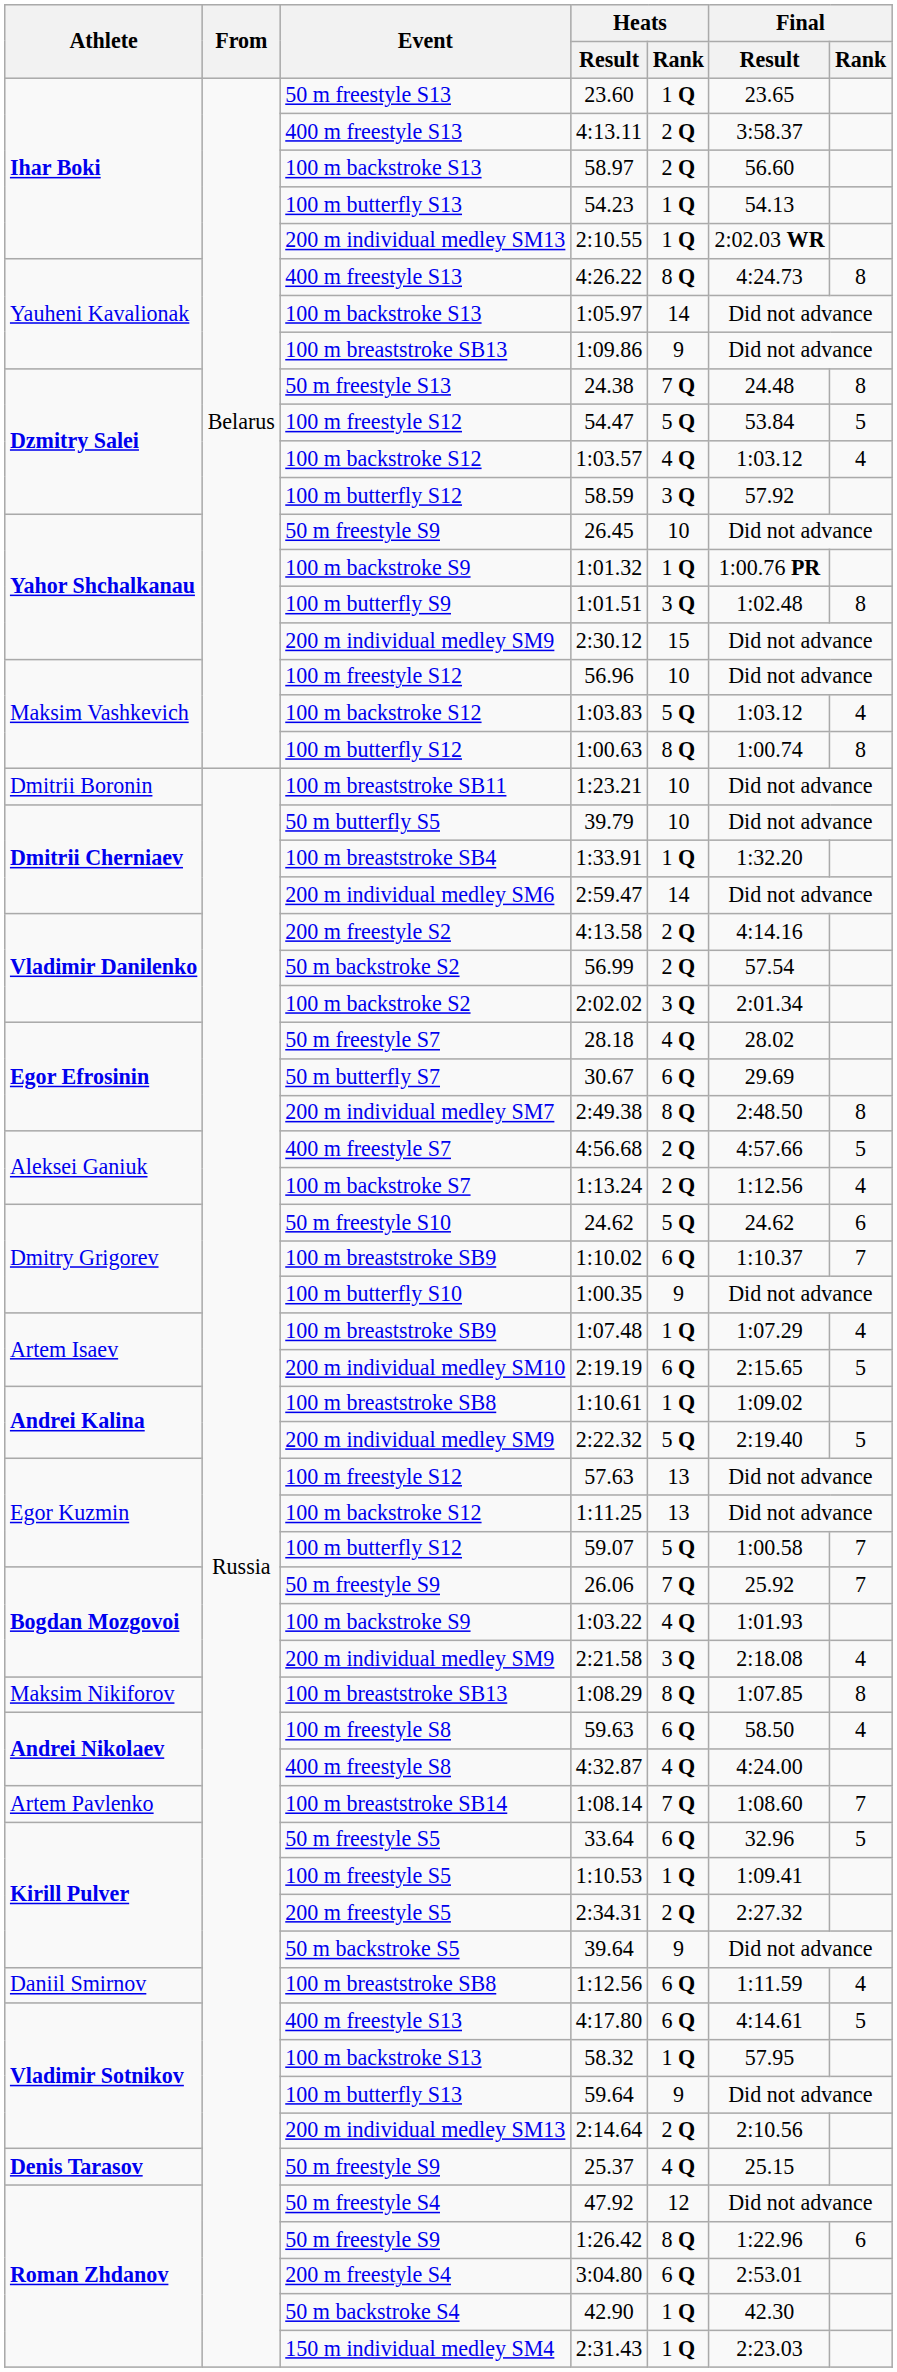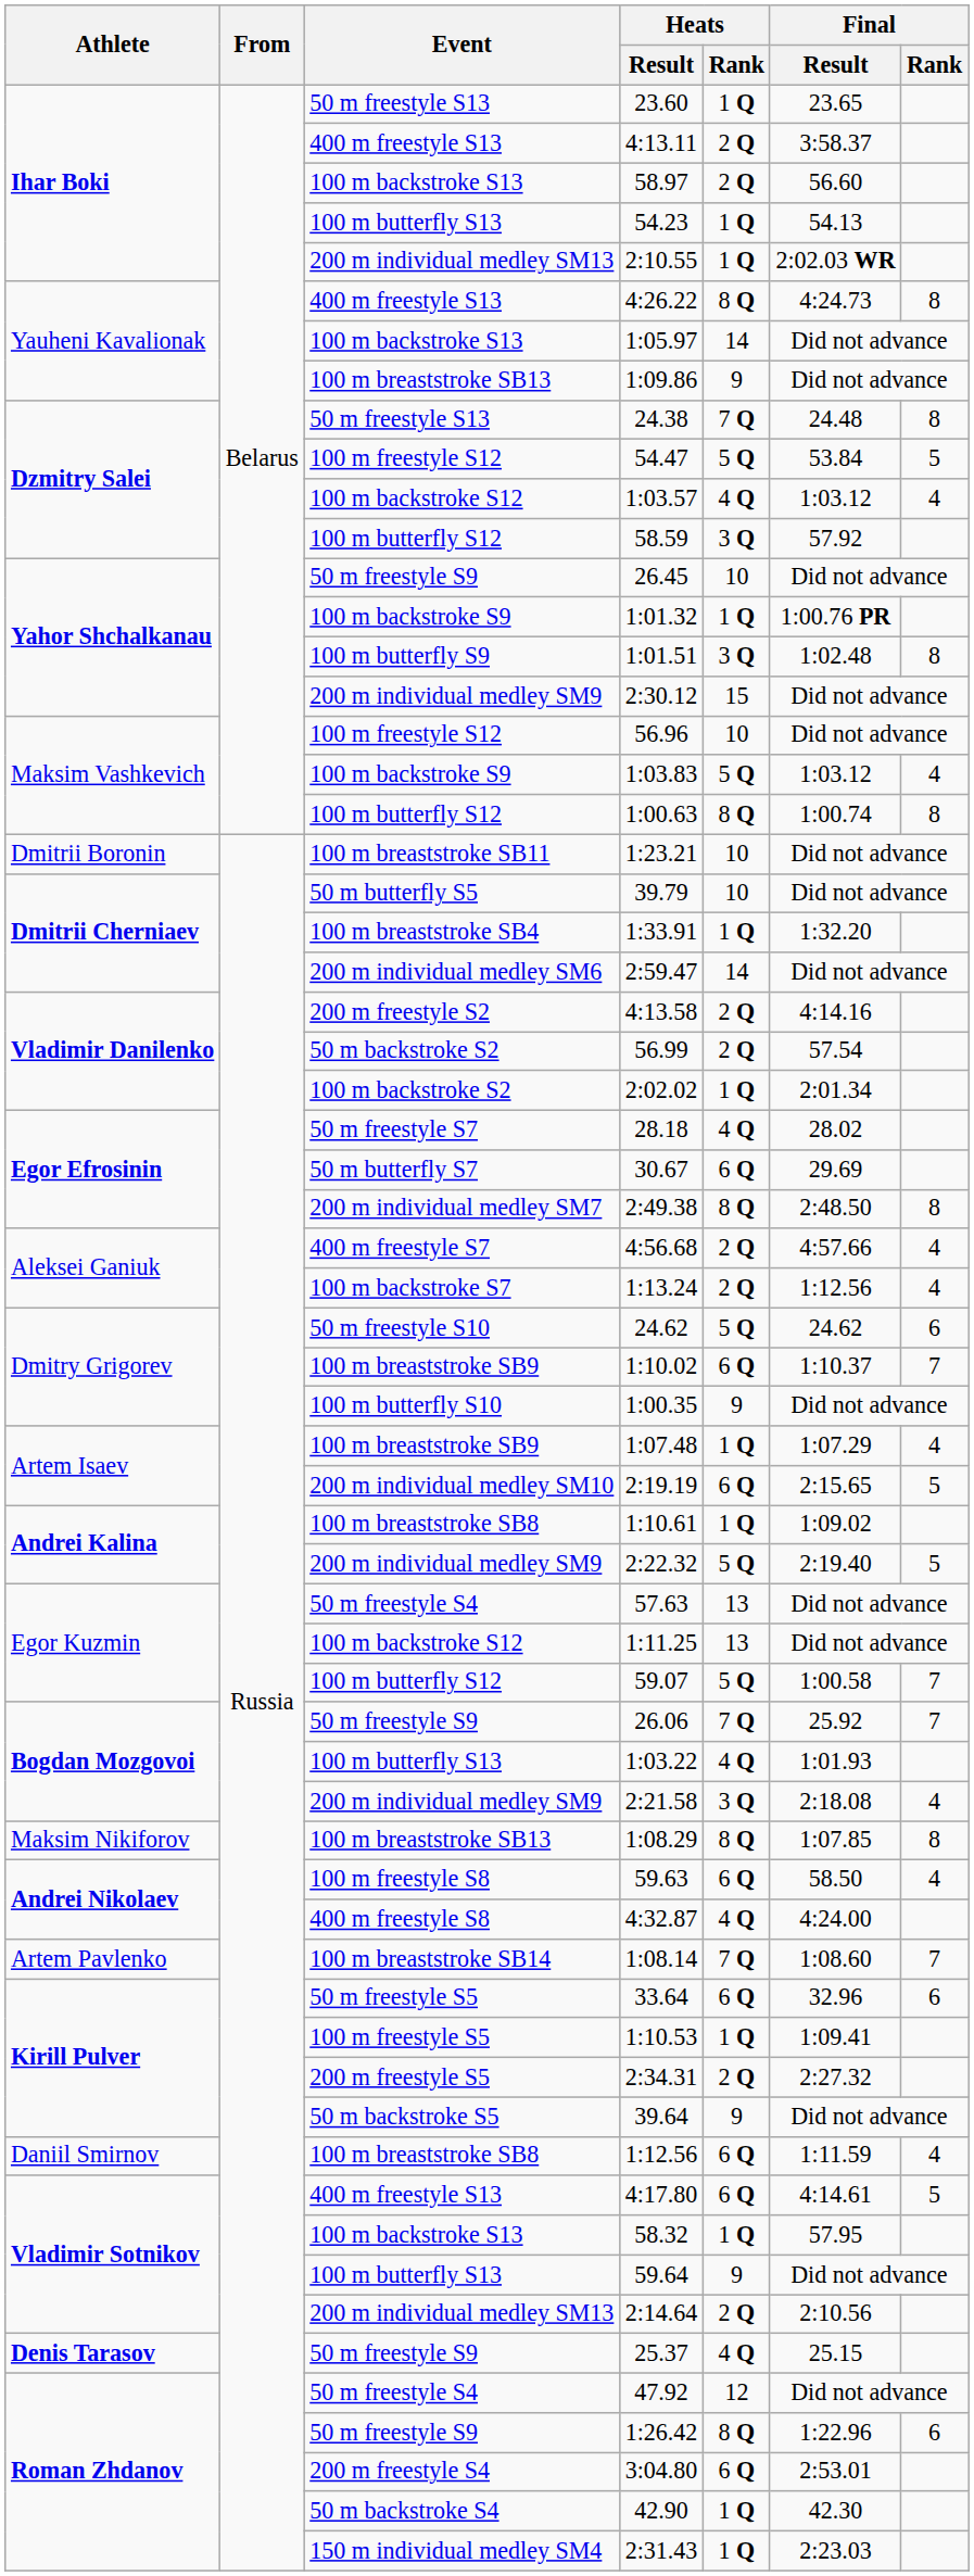 <table class="wikitable" style="font-size:90%; text-align:center">
 <tr>
 <th rowspan=2>Athlete</th>
 <th rowspan=2>From</th>
 <th rowspan=2>Event</th>
 <th colspan=2>Heats</th>
 <th colspan=2>Final</th>
 </tr>
 <tr>
 <th>Result</th>
 <th>Rank</th>
 <th>Result</th>
 <th>Rank</th>
 </tr>
 <tr>
 <td rowspan=5 align=left><strong><a href='#'>Ihar Boki</a></strong></td>
 <td rowspan=19>Belarus</td>
 <td align=left><a href='#'>50 m freestyle S13</a></td>
 <td>23.60</td>
 <td>1 <strong>Q</strong></td>
 <td>23.65</td>
 <td></td>
 </tr>
 <tr>
 <td align=left><a href='#'>400 m freestyle S13</a></td>
 <td>4:13.11</td>
 <td>2 <strong>Q</strong></td>
 <td>3:58.37</td>
 <td></td>
 </tr>
 <tr>
 <td align=left><a href='#'>100 m backstroke S13</a></td>
 <td>58.97</td>
 <td>2 <strong>Q</strong></td>
 <td>56.60</td>
 <td></td>
 </tr>
 <tr>
 <td align=left><a href='#'>100 m butterfly S13</a></td>
 <td>54.23</td>
 <td>1 <strong>Q</strong></td>
 <td>54.13</td>
 <td></td>
 </tr>
 <tr>
 <td align=left><a href='#'>200 m individual medley SM13</a></td>
 <td>2:10.55</td>
 <td>1 <strong>Q</strong></td>
 <td>2:02.03 <strong>WR</strong></td>
 <td></td>
 </tr>
 <tr>
 <td rowspan=3 align=left><a href='#'>Yauheni Kavalionak</a></td>
 <td align=left><a href='#'>400 m freestyle S13</a></td>
 <td>4:26.22</td>
 <td>8 <strong>Q</strong></td>
 <td>4:24.73</td>
 <td>8</td>
 </tr>
 <tr>
 <td align=left><a href='#'>100 m backstroke S13</a></td>
 <td>1:05.97</td>
 <td>14</td>
 <td colspan=2>Did not advance</td>
 </tr>
 <tr>
 <td align=left><a href='#'>100 m breaststroke SB13</a></td>
 <td>1:09.86</td>
 <td>9</td>
 <td colspan=2>Did not advance</td>
 </tr>
 <tr>
 <td rowspan=4 align=left><strong><a href='#'>Dzmitry Salei</a></strong></td>
 <td align=left><a href='#'>50 m freestyle S13</a></td>
 <td>24.38</td>
 <td>7 <strong>Q</strong></td>
 <td>24.48</td>
 <td>8</td>
 </tr>
 <tr>
 <td align=left><a href='#'>100 m freestyle S12</a></td>
 <td>54.47</td>
 <td>5 <strong>Q</strong></td>
 <td>53.84</td>
 <td>5</td>
 </tr>
 <tr>
 <td align=left><a href='#'>100 m backstroke S12</a></td>
 <td>1:03.57</td>
 <td>4 <strong>Q</strong></td>
 <td>1:03.12</td>
 <td>4</td>
 </tr>
 <tr>
 <td align=left><a href='#'>100 m butterfly S12</a></td>
 <td>58.59</td>
 <td>3 <strong>Q</strong></td>
 <td>57.92</td>
 <td></td>
 </tr>
 <tr>
 <td rowspan=4 align=left><strong><a href='#'>Yahor Shchalkanau</a></strong></td>
 <td align=left><a href='#'>50 m freestyle S9</a></td>
 <td>26.45</td>
 <td>10</td>
 <td colspan=2>Did not advance</td>
 </tr>
 <tr>
 <td align=left><a href='#'>100 m backstroke S9</a></td>
 <td>1:01.32</td>
 <td>1 <strong>Q</strong></td>
 <td>1:00.76 <strong>PR</strong></td>
 <td></td>
 </tr>
 <tr>
 <td align=left><a href='#'>100 m butterfly S9</a></td>
 <td>1:01.51</td>
 <td>3 <strong>Q</strong></td>
 <td>1:02.48</td>
 <td>8</td>
 </tr>
 <tr>
 <td align=left><a href='#'>200 m individual medley SM9</a></td>
 <td>2:30.12</td>
 <td>15</td>
 <td colspan=2>Did not advance</td>
 </tr>
 <tr>
 <td rowspan=3 align=left><a href='#'>Maksim Vashkevich</a></td>
 <td align=left><a href='#'>100 m freestyle S12</a></td>
 <td>56.96</td>
 <td>10</td>
 <td colspan=2>Did not advance</td>
 </tr>
 <tr>
-<td align=left><a href='#'>100 m backstroke S12</a></td>
+<td align=left><a href='#'>100 m backstroke S9</a></td>
 <td>1:03.83</td>
 <td>5 <strong>Q</strong></td>
 <td>1:03.12</td>
 <td>4</td>
 </tr>
 <tr>
 <td align=left><a href='#'>100 m butterfly S12</a></td>
 <td>1:00.63</td>
 <td>8 <strong>Q</strong></td>
 <td>1:00.74</td>
 <td>8</td>
 </tr>
 <tr>
 <td align=left><a href='#'>Dmitrii Boronin</a></td>
 <td rowspan=44>Russia</td>
 <td align=left><a href='#'>100 m breaststroke SB11</a></td>
 <td>1:23.21</td>
 <td>10</td>
 <td colspan=2>Did not advance</td>
 </tr>
 <tr>
 <td rowspan=3 align=left><strong><a href='#'>Dmitrii Cherniaev</a></strong></td>
 <td align=left><a href='#'>50 m butterfly S5</a></td>
 <td>39.79</td>
 <td>10</td>
 <td colspan=2>Did not advance</td>
 </tr>
 <tr>
 <td align=left><a href='#'>100 m breaststroke SB4</a></td>
 <td>1:33.91</td>
 <td>1 <strong>Q</strong></td>
 <td>1:32.20</td>
 <td></td>
 </tr>
 <tr>
 <td align=left><a href='#'>200 m individual medley SM6</a></td>
 <td>2:59.47</td>
 <td>14</td>
 <td colspan=2>Did not advance</td>
 </tr>
 <tr>
 <td rowspan=3 align=left><strong><a href='#'>Vladimir Danilenko</a></strong></td>
 <td align=left><a href='#'>200 m freestyle S2</a></td>
 <td>4:13.58</td>
 <td>2 <strong>Q</strong></td>
 <td>4:14.16</td>
 <td></td>
 </tr>
 <tr>
 <td align=left><a href='#'>50 m backstroke S2</a></td>
 <td>56.99</td>
 <td>2 <strong>Q</strong></td>
 <td>57.54</td>
 <td></td>
 </tr>
 <tr>
 <td align=left><a href='#'>100 m backstroke S2</a></td>
 <td>2:02.02</td>
-<td>3 <strong>Q</strong></td>
+<td>1 <strong>Q</strong></td>
 <td>2:01.34</td>
 <td></td>
 </tr>
 <tr>
 <td rowspan=3 align=left><strong><a href='#'>Egor Efrosinin</a></strong></td>
 <td align=left><a href='#'>50 m freestyle S7</a></td>
 <td>28.18</td>
 <td>4 <strong>Q</strong></td>
 <td>28.02</td>
 <td></td>
 </tr>
 <tr>
 <td align=left><a href='#'>50 m butterfly S7</a></td>
 <td>30.67</td>
 <td>6 <strong>Q</strong></td>
 <td>29.69</td>
 <td></td>
 </tr>
 <tr>
 <td align=left><a href='#'>200 m individual medley SM7</a></td>
 <td>2:49.38</td>
 <td>8 <strong>Q</strong></td>
 <td>2:48.50</td>
 <td>8</td>
 </tr>
 <tr>
 <td rowspan=2 align=left><a href='#'>Aleksei Ganiuk</a></td>
 <td align=left><a href='#'>400 m freestyle S7</a></td>
 <td>4:56.68</td>
 <td>2 <strong>Q</strong></td>
 <td>4:57.66</td>
-<td>5</td>
+<td>4</td>
 </tr>
 <tr>
 <td align=left><a href='#'>100 m backstroke S7</a></td>
 <td>1:13.24</td>
 <td>2 <strong>Q</strong></td>
 <td>1:12.56</td>
 <td>4</td>
 </tr>
 <tr>
 <td rowspan=3 align=left><a href='#'>Dmitry Grigorev</a></td>
 <td align=left><a href='#'>50 m freestyle S10</a></td>
 <td>24.62</td>
 <td>5 <strong>Q</strong></td>
 <td>24.62</td>
 <td>6</td>
 </tr>
 <tr>
 <td align=left><a href='#'>100 m breaststroke SB9</a></td>
 <td>1:10.02</td>
 <td>6 <strong>Q</strong></td>
 <td>1:10.37</td>
 <td>7</td>
 </tr>
 <tr>
 <td align=left><a href='#'>100 m butterfly S10</a></td>
 <td>1:00.35</td>
 <td>9</td>
 <td colspan=2>Did not advance</td>
 </tr>
 <tr>
 <td rowspan=2 align=left><a href='#'>Artem Isaev</a></td>
 <td align=left><a href='#'>100 m breaststroke SB9</a></td>
 <td>1:07.48</td>
 <td>1 <strong>Q</strong></td>
 <td>1:07.29</td>
 <td>4</td>
 </tr>
 <tr>
 <td align=left><a href='#'>200 m individual medley SM10</a></td>
 <td>2:19.19</td>
 <td>6 <strong>Q</strong></td>
 <td>2:15.65</td>
 <td>5</td>
 </tr>
 <tr>
 <td rowspan=2 align=left><strong><a href='#'>Andrei Kalina</a></strong></td>
 <td align=left><a href='#'>100 m breaststroke SB8</a></td>
 <td>1:10.61</td>
 <td>1 <strong>Q</strong></td>
 <td>1:09.02</td>
 <td></td>
 </tr>
 <tr>
 <td align=left><a href='#'>200 m individual medley SM9</a></td>
 <td>2:22.32</td>
 <td>5 <strong>Q</strong></td>
 <td>2:19.40</td>
 <td>5</td>
 </tr>
 <tr>
 <td rowspan=3 align=left><a href='#'>Egor Kuzmin</a></td>
-<td align=left><a href='#'>100 m freestyle S12</a></td>
+<td align=left><a href='#'>50 m freestyle S4</a></td>
 <td>57.63</td>
 <td>13</td>
 <td colspan=2>Did not advance</td>
 </tr>
 <tr>
 <td align=left><a href='#'>100 m backstroke S12</a></td>
 <td>1:11.25</td>
 <td>13</td>
 <td colspan=2>Did not advance</td>
 </tr>
 <tr>
 <td align=left><a href='#'>100 m butterfly S12</a></td>
 <td>59.07</td>
 <td>5 <strong>Q</strong></td>
 <td>1:00.58</td>
 <td>7</td>
 </tr>
 <tr>
 <td rowspan=3 align=left><strong><a href='#'>Bogdan Mozgovoi</a></strong></td>
 <td align=left><a href='#'>50 m freestyle S9</a></td>
 <td>26.06</td>
 <td>7 <strong>Q</strong></td>
 <td>25.92</td>
 <td>7</td>
 </tr>
 <tr>
-<td align=left><a href='#'>100 m backstroke S9</a></td>
+<td align=left><a href='#'>100 m butterfly S13</a></td>
 <td>1:03.22</td>
 <td>4 <strong>Q</strong></td>
 <td>1:01.93</td>
 <td></td>
 </tr>
 <tr>
 <td align=left><a href='#'>200 m individual medley SM9</a></td>
 <td>2:21.58</td>
 <td>3 <strong>Q</strong></td>
 <td>2:18.08</td>
 <td>4</td>
 </tr>
 <tr>
 <td align=left><a href='#'>Maksim Nikiforov</a></td>
 <td align=left><a href='#'>100 m breaststroke SB13</a></td>
 <td>1:08.29</td>
 <td>8 <strong>Q</strong></td>
 <td>1:07.85</td>
 <td>8</td>
 </tr>
 <tr>
 <td rowspan=2 align=left><a href='#'><strong>Andrei Nikolaev</strong></a></td>
 <td align=left><a href='#'>100 m freestyle S8</a></td>
 <td>59.63</td>
 <td>6 <strong>Q</strong></td>
 <td>58.50</td>
 <td>4</td>
 </tr>
 <tr>
 <td align=left><a href='#'>400 m freestyle S8</a></td>
 <td>4:32.87</td>
 <td>4 <strong>Q</strong></td>
 <td>4:24.00</td>
 <td></td>
 </tr>
 <tr>
 <td align=left><a href='#'>Artem Pavlenko</a></td>
 <td align=left><a href='#'>100 m breaststroke SB14</a></td>
 <td>1:08.14</td>
 <td>7 <strong>Q</strong></td>
 <td>1:08.60</td>
 <td>7</td>
 </tr>
 <tr>
 <td rowspan=4 align=left><strong><a href='#'>Kirill Pulver</a></strong></td>
 <td align=left><a href='#'>50 m freestyle S5</a></td>
 <td>33.64</td>
 <td>6 <strong>Q</strong></td>
 <td>32.96</td>
-<td>5</td>
+<td>6</td>
 </tr>
 <tr>
 <td align=left><a href='#'>100 m freestyle S5</a></td>
 <td>1:10.53</td>
 <td>1 <strong>Q</strong></td>
 <td>1:09.41</td>
 <td></td>
 </tr>
 <tr>
 <td align=left><a href='#'>200 m freestyle S5</a></td>
 <td>2:34.31</td>
 <td>2 <strong>Q</strong></td>
 <td>2:27.32</td>
 <td></td>
 </tr>
 <tr>
 <td align=left><a href='#'>50 m backstroke S5</a></td>
 <td>39.64</td>
 <td>9</td>
 <td colspan=2>Did not advance</td>
 </tr>
 <tr>
 <td align=left><a href='#'>Daniil Smirnov</a></td>
 <td align=left><a href='#'>100 m breaststroke SB8</a></td>
 <td>1:12.56</td>
 <td>6 <strong>Q</strong></td>
 <td>1:11.59</td>
 <td>4</td>
 </tr>
 <tr>
 <td rowspan=4 align=left><strong><a href='#'>Vladimir Sotnikov</a></strong></td>
 <td align=left><a href='#'>400 m freestyle S13</a></td>
 <td>4:17.80</td>
 <td>6 <strong>Q</strong></td>
 <td>4:14.61</td>
 <td>5</td>
 </tr>
 <tr>
 <td align=left><a href='#'>100 m backstroke S13</a></td>
 <td>58.32</td>
 <td>1 <strong>Q</strong></td>
 <td>57.95</td>
 <td></td>
 </tr>
 <tr>
 <td align=left><a href='#'>100 m butterfly S13</a></td>
 <td>59.64</td>
 <td>9</td>
 <td colspan=2>Did not advance</td>
 </tr>
 <tr>
 <td align=left><a href='#'>200 m individual medley SM13</a></td>
 <td>2:14.64</td>
 <td>2 <strong>Q</strong></td>
 <td>2:10.56</td>
 <td></td>
 </tr>
 <tr>
 <td align=left><strong><a href='#'>Denis Tarasov</a></strong></td>
 <td align=left><a href='#'>50 m freestyle S9</a></td>
 <td>25.37</td>
 <td>4 <strong>Q</strong></td>
 <td>25.15</td>
 <td></td>
 </tr>
 <tr>
 <td rowspan=5 align=left><strong><a href='#'>Roman Zhdanov</a></strong></td>
 <td align=left><a href='#'>50 m freestyle S4</a></td>
 <td>47.92</td>
 <td>12</td>
 <td colspan="2">Did not advance</td>
 </tr>
 <tr>
 <td align=left><a href='#'>50 m freestyle S9</a></td>
 <td>1:26.42</td>
 <td>8 <strong>Q</strong></td>
 <td>1:22.96</td>
 <td>6</td>
 </tr>
 <tr>
 <td align=left><a href='#'>200 m freestyle S4</a></td>
 <td>3:04.80</td>
 <td>6 <strong>Q</strong></td>
 <td>2:53.01</td>
 <td></td>
 </tr>
 <tr>
 <td align=left><a href='#'>50 m backstroke S4</a></td>
 <td>42.90</td>
 <td>1 <strong>Q</strong></td>
 <td>42.30</td>
 <td></td>
 </tr>
 <tr>
 <td align=left><a href='#'>150 m individual medley SM4</a></td>
 <td>2:31.43</td>
 <td>1 <strong>Q</strong></td>
 <td>2:23.03</td>
 <td></td>
 </tr>
 </table>
